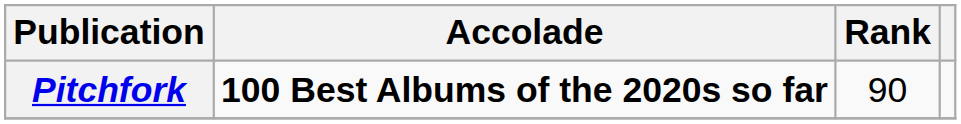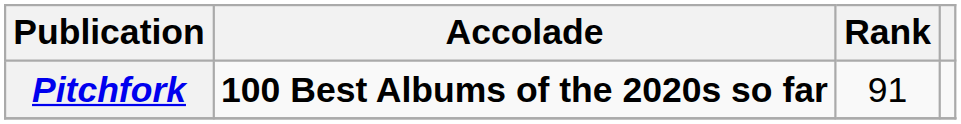 <table class="wikitable sortable plainrowheaders">
 <tr>
 <th>Publication</th>
 <th>Accolade</th>
 <th>Rank</th>
 <th class="unsortable"></th>
 </tr>
 <tr>
 <th scope="row"><em><a href='#'>Pitchfork</a></em></th>
 <td><strong>100 Best Albums of the 2020s so far</strong></td>
-<td style="text-align: center;">90</td>
+<td style="text-align: center;">91</td>
 <td style="text-align: center;"></td>
 </tr>
 <tr>
 </tr>
 </table>
